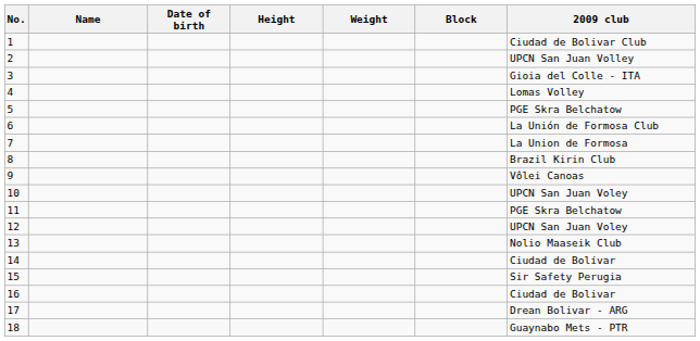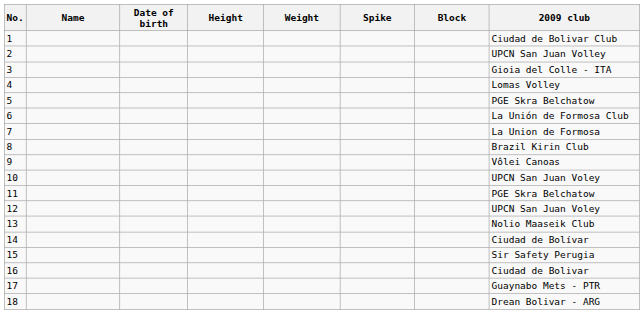 <table class="wikitable sortable" style=font-size:100%; text-align:center;>
 <tr>
 <th>No.</th>
 <th style=width:12em>Name</th>
 <th style=width:8em>Date of birth</th>
 <th style=width:9em>Height</th>
 <th style=width:9em>Weight</th>
+<th style=width:9em>Spike</th>
 <th style=width:9em>Block</th>
 <th style=width:19em>2009 club</th>
 </tr>
 <tr>
 <td>1</td>
 <td align=left></td>
 <td align=right></td>
+<td></td>
 <td></td>
 <td></td>
 <td></td>
 <td align=left>Ciudad de Bolivar Club</td>
 </tr>
 <tr>
 <td>2</td>
 <td align=left></td>
 <td align=right></td>
 <td></td>
 <td></td>
 <td></td>
+<td></td>
 <td align=left>UPCN San Juan Volley</td>
 </tr>
 <tr>
 <td>3</td>
 <td align=left></td>
 <td align=right></td>
+<td></td>
 <td></td>
 <td></td>
 <td></td>
 <td align=left>Gioia del Colle - ITA</td>
 </tr>
 <tr>
 <td>4</td>
 <td align=left></td>
 <td align=right></td>
 <td></td>
 <td></td>
 <td></td>
+<td></td>
 <td align=left>Lomas Volley</td>
 </tr>
 <tr>
 <td>5</td>
 <td align=left></td>
 <td align=right></td>
+<td></td>
 <td></td>
 <td></td>
 <td></td>
 <td align=left>PGE Skra Belchatow</td>
 </tr>
 <tr>
 <td>6</td>
 <td align=left></td>
 <td align=right></td>
 <td></td>
 <td></td>
 <td></td>
+<td></td>
 <td align=left>La Unión de Formosa Club</td>
 </tr>
 <tr>
 <td>7</td>
 <td align=left></td>
 <td align=right></td>
+<td></td>
 <td></td>
 <td></td>
 <td></td>
 <td align=left>La Union de Formosa</td>
 </tr>
 <tr>
 <td>8</td>
 <td align=left></td>
 <td align=right></td>
 <td></td>
 <td></td>
 <td></td>
+<td></td>
 <td align=left>Brazil Kirin Club</td>
 </tr>
 <tr>
 <td>9</td>
 <td align=left></td>
 <td align=right></td>
+<td></td>
 <td></td>
 <td></td>
 <td></td>
 <td align=left>Vôlei Canoas</td>
 </tr>
 <tr>
 <td>10</td>
 <td align=left></td>
 <td align=right></td>
 <td></td>
 <td></td>
 <td></td>
+<td></td>
 <td align=left>UPCN San Juan Voley</td>
 </tr>
 <tr>
 <td>11</td>
 <td align=left></td>
 <td align=right></td>
+<td></td>
 <td></td>
 <td></td>
 <td></td>
 <td align=left>PGE Skra Belchatow</td>
 </tr>
 <tr>
 <td>12</td>
 <td align=left></td>
 <td align=right></td>
 <td></td>
 <td></td>
 <td></td>
+<td></td>
 <td align=left>UPCN San Juan Voley</td>
 </tr>
 <tr>
 <td>13</td>
 <td align=left></td>
 <td align=right></td>
+<td></td>
 <td></td>
 <td></td>
 <td></td>
 <td align=left>Nolio Maaseik Club</td>
 </tr>
 <tr>
 <td>14</td>
 <td align=left></td>
 <td align=right></td>
 <td></td>
 <td></td>
 <td></td>
+<td></td>
 <td align=left>Ciudad de Bolívar</td>
 </tr>
 <tr>
 <td>15</td>
 <td align=left></td>
 <td align=right></td>
+<td></td>
 <td></td>
 <td></td>
 <td></td>
 <td align=left>Sir Safety Perugia</td>
 </tr>
 <tr>
 <td>16</td>
 <td align=left></td>
 <td align=right></td>
 <td></td>
 <td></td>
 <td></td>
+<td></td>
 <td align=left>Ciudad de Bolivar</td>
 </tr>
 <tr>
 <td>17</td>
 <td align=left></td>
 <td align=right></td>
 <td></td>
 <td></td>
 <td></td>
-<td align=left>Drean Bolivar - ARG</td>
+<td></td>
+<td align=left>Guaynabo Mets - PTR</td>
 </tr>
 <tr>
 <td>18</td>
 <td align=left></td>
 <td align=right></td>
 <td></td>
 <td></td>
 <td></td>
-<td align=left>Guaynabo Mets - PTR</td>
+<td></td>
+<td align=left>Drean Bolivar - ARG</td>
 </tr>
 </table>
